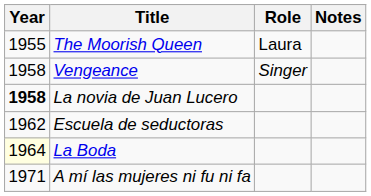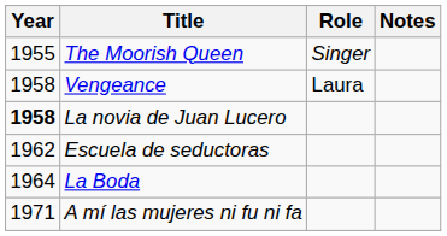 <table class="wikitable sortable">
 <tr>
 <th>Year</th>
 <th>Title</th>
 <th>Role</th>
 <th class="unsortable">Notes</th>
 </tr>
 <tr>
 <td>1955</td>
 <td><em><a href='#'>The Moorish Queen</a></em></td>
-<td>Laura</td>
+<td><em>Singer</em></td>
 <td></td>
 </tr>
 <tr>
 <td>1958</td>
 <td><em><a href='#'>Vengeance</a></em></td>
-<td><em>Singer</em></td>
+<td>Laura</td>
 <td></td>
 </tr>
 <tr>
 <td><strong>1958</strong></td>
 <td><em>La novia de Juan Lucero</em></td>
 <td></td>
 <td></td>
 </tr>
 <tr>
 <td>1962</td>
 <td><em>Escuela de seductoras</em></td>
 <td></td>
 <td></td>
 </tr>
 <tr>
-<td style="background: lightyellow;">1964</td>
+<td>1964</td>
 <td><em><a href='#'>La Boda</a></em></td>
 <td></td>
 <td></td>
 </tr>
 <tr>
 <td>1971</td>
 <td><em>A mí las mujeres ni fu ni fa</em></td>
 <td></td>
 <td></td>
 </tr>
 </table>
